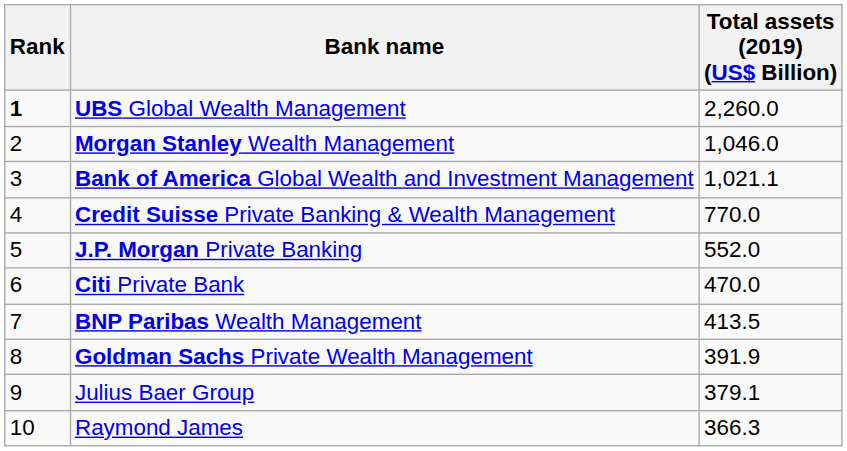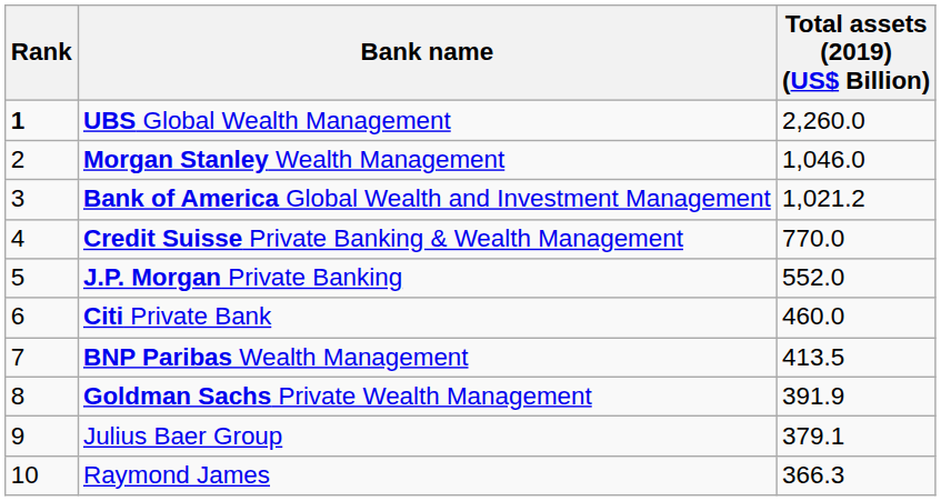 <table class="wikitable sortable mw-collapsible">
 <tr>
 <th data-sort-type="number">Rank</th>
 <th>Bank name</th>
 <th>Total assets<br>(2019)<br>(<a href='#'>US$</a> Billion)</th>
 </tr>
 <tr>
 <td><strong>1</strong></td>
 <td> <a href='#'><strong>UBS</strong> Global Wealth Management</a></td>
 <td>2,260.0</td>
 </tr>
 <tr>
 <td>2</td>
 <td> <a href='#'><strong>Morgan Stanley</strong> Wealth Management</a></td>
 <td>1,046.0</td>
 </tr>
 <tr>
 <td>3</td>
 <td> <a href='#'><strong>Bank of America</strong> Global Wealth and Investment Management</a></td>
-<td>1,021.1</td>
+<td>1,021.2</td>
 </tr>
 <tr>
 <td>4</td>
 <td> <a href='#'><strong>Credit Suisse</strong> Private Banking & Wealth Management</a></td>
 <td>770.0</td>
 </tr>
 <tr>
 <td>5</td>
 <td> <a href='#'><strong>J.P. Morgan</strong> Private Banking</a></td>
 <td>552.0</td>
 </tr>
 <tr>
 <td>6</td>
 <td> <a href='#'><strong>Citi</strong> Private Bank</a></td>
-<td>470.0</td>
+<td>460.0</td>
 </tr>
 <tr>
 <td>7</td>
 <td> <a href='#'><strong>BNP Paribas</strong> Wealth Management</a></td>
 <td>413.5</td>
 </tr>
 <tr>
 <td>8</td>
 <td> <a href='#'><strong>Goldman Sachs</strong> Private Wealth Management</a></td>
 <td>391.9</td>
 </tr>
 <tr>
 <td>9</td>
 <td> <a href='#'>Julius Baer Group</a></td>
 <td>379.1</td>
 </tr>
 <tr>
 <td>10</td>
 <td> <a href='#'>Raymond James</a></td>
 <td>366.3</td>
 </tr>
 </table>
